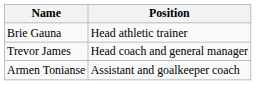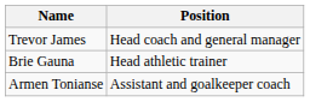 <table class="wikitable">
 <tr>
 <th>Name</th>
 <th>Position</th>
 </tr>
 <tr>
+<td> Trevor James</td>
+<td>Head coach and general manager</td>
+</tr>
+<tr>
 <td> Brie Gauna</td>
 <td>Head athletic trainer</td>
-</tr>
-<tr>
-<td> Trevor James</td>
-<td>Head coach and general manager</td>
 </tr>
 <tr>
 <td> Armen Tonianse</td>
 <td>Assistant and goalkeeper coach</td>
 </tr>
 </table>
